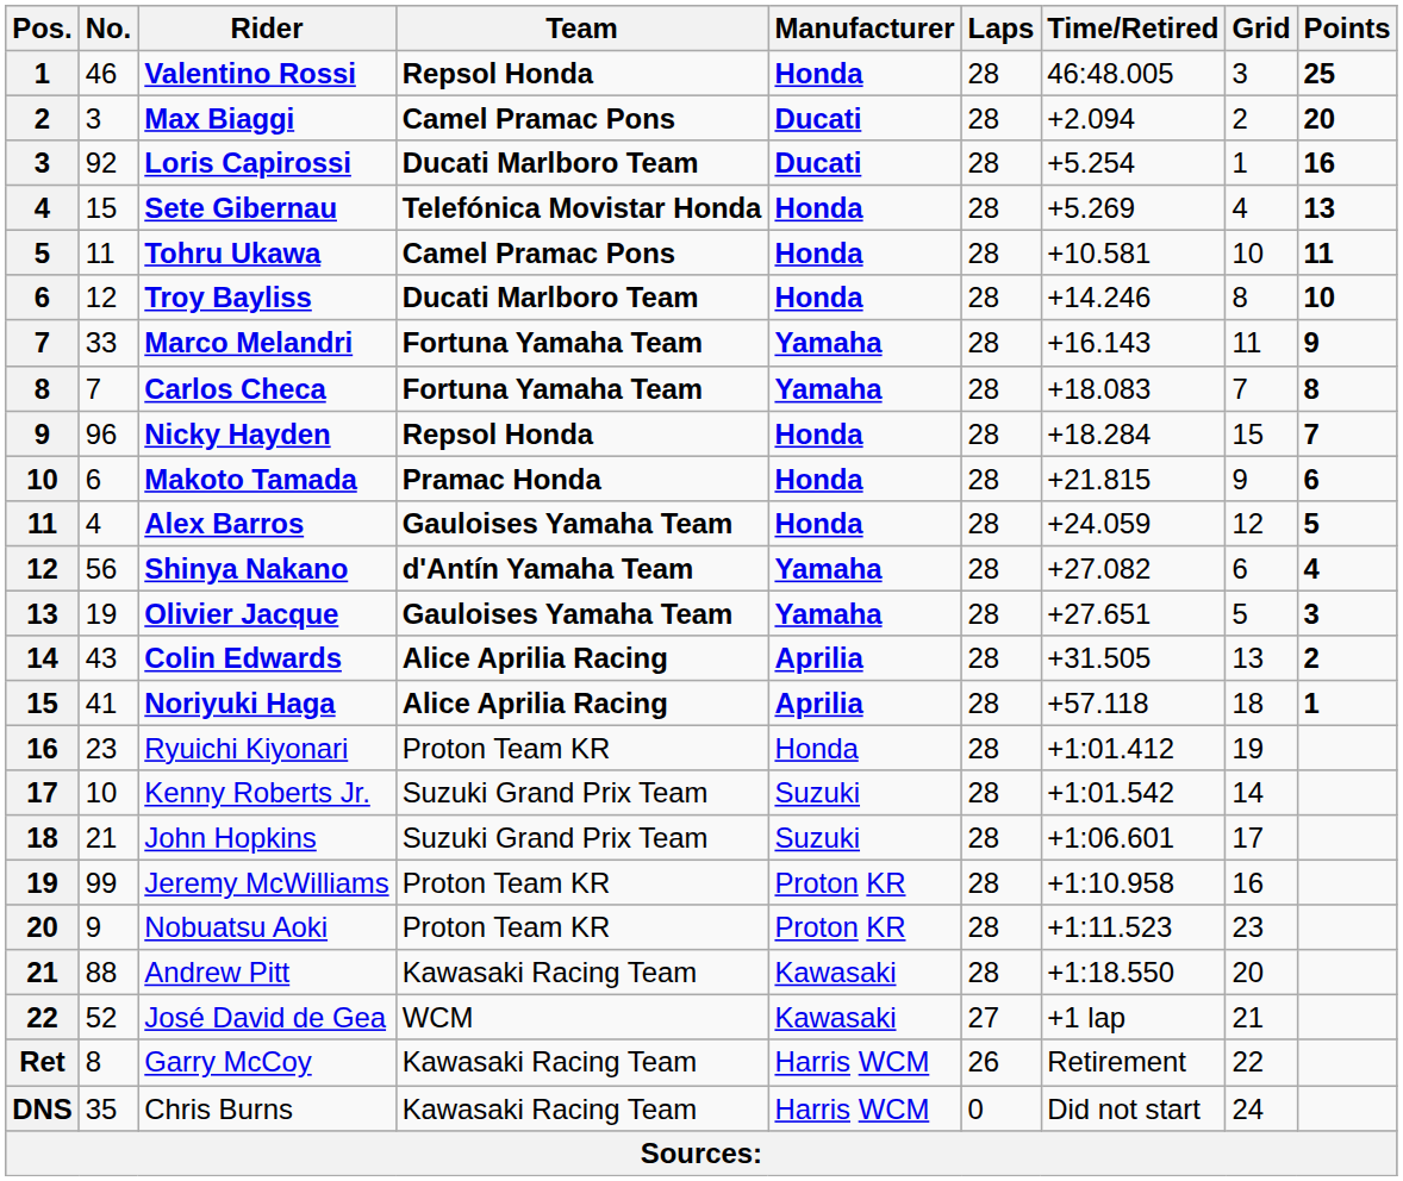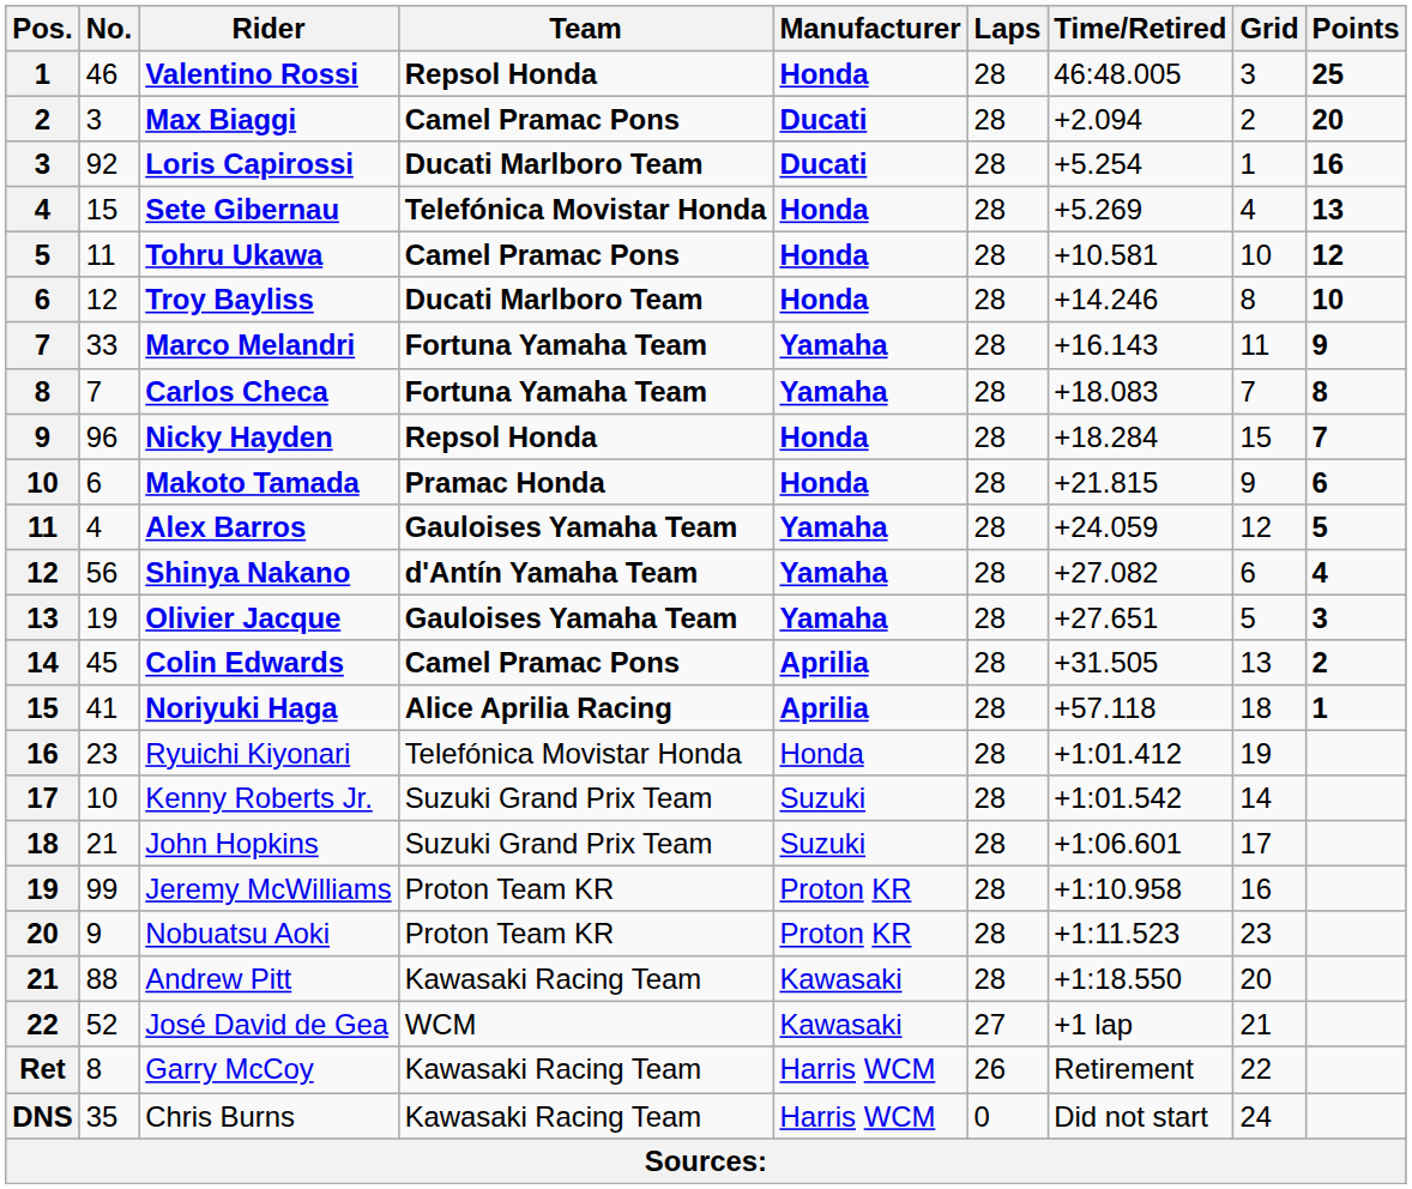 <table class="wikitable" style="font-size: 95%;">
 <tr>
 <th>Pos.</th>
 <th>No.</th>
 <th>Rider</th>
 <th>Team</th>
 <th>Manufacturer</th>
 <th>Laps</th>
 <th>Time/Retired</th>
 <th>Grid</th>
 <th>Points</th>
 </tr>
 <tr>
 <th>1</th>
 <td>46</td>
 <td> <strong><a href='#'>Valentino Rossi</a></strong></td>
 <td><strong>Repsol Honda</strong></td>
 <td><strong><a href='#'>Honda</a></strong></td>
 <td>28</td>
 <td>46:48.005</td>
 <td>3</td>
 <td><strong>25</strong></td>
 </tr>
 <tr>
 <th>2</th>
 <td>3</td>
 <td> <strong><a href='#'>Max Biaggi</a></strong></td>
 <td><strong>Camel Pramac Pons</strong></td>
 <td><strong><a href='#'>Ducati</a></strong></td>
 <td>28</td>
 <td>+2.094</td>
 <td>2</td>
 <td><strong>20</strong></td>
 </tr>
 <tr>
 <th>3</th>
 <td>92</td>
 <td> <strong><a href='#'>Loris Capirossi</a></strong></td>
 <td><strong>Ducati Marlboro Team</strong></td>
 <td><strong><a href='#'>Ducati</a></strong></td>
 <td>28</td>
 <td>+5.254</td>
 <td>1</td>
 <td><strong>16</strong></td>
 </tr>
 <tr>
 <th>4</th>
 <td>15</td>
 <td> <strong><a href='#'>Sete Gibernau</a></strong></td>
 <td><strong>Telefónica Movistar Honda</strong></td>
 <td><strong><a href='#'>Honda</a></strong></td>
 <td>28</td>
 <td>+5.269</td>
 <td>4</td>
 <td><strong>13</strong></td>
 </tr>
 <tr>
 <th>5</th>
 <td>11</td>
 <td> <strong><a href='#'>Tohru Ukawa</a></strong></td>
 <td><strong>Camel Pramac Pons</strong></td>
 <td><strong><a href='#'>Honda</a></strong></td>
 <td>28</td>
 <td>+10.581</td>
 <td>10</td>
-<td><strong>11</strong></td>
+<td><strong>12</strong></td>
 </tr>
 <tr>
 <th>6</th>
 <td>12</td>
 <td> <strong><a href='#'>Troy Bayliss</a></strong></td>
 <td><strong>Ducati Marlboro Team</strong></td>
 <td><strong><a href='#'>Honda</a></strong></td>
 <td>28</td>
 <td>+14.246</td>
 <td>8</td>
 <td><strong>10</strong></td>
 </tr>
 <tr>
 <th>7</th>
 <td>33</td>
 <td> <strong><a href='#'>Marco Melandri</a></strong></td>
 <td><strong>Fortuna Yamaha Team</strong></td>
 <td><strong><a href='#'>Yamaha</a></strong></td>
 <td>28</td>
 <td>+16.143</td>
 <td>11</td>
 <td><strong>9</strong></td>
 </tr>
 <tr>
 <th>8</th>
 <td>7</td>
 <td> <strong><a href='#'>Carlos Checa</a></strong></td>
 <td><strong>Fortuna Yamaha Team</strong></td>
 <td><strong><a href='#'>Yamaha</a></strong></td>
 <td>28</td>
 <td>+18.083</td>
 <td>7</td>
 <td><strong>8</strong></td>
 </tr>
 <tr>
 <th>9</th>
 <td>96</td>
 <td> <strong><a href='#'>Nicky Hayden</a></strong></td>
 <td><strong>Repsol Honda</strong></td>
 <td><strong><a href='#'>Honda</a></strong></td>
 <td>28</td>
 <td>+18.284</td>
 <td>15</td>
 <td><strong>7</strong></td>
 </tr>
 <tr>
 <th>10</th>
 <td>6</td>
 <td> <strong><a href='#'>Makoto Tamada</a></strong></td>
 <td><strong>Pramac Honda</strong></td>
 <td><strong><a href='#'>Honda</a></strong></td>
 <td>28</td>
 <td>+21.815</td>
 <td>9</td>
 <td><strong>6</strong></td>
 </tr>
 <tr>
 <th>11</th>
 <td>4</td>
 <td> <strong><a href='#'>Alex Barros</a></strong></td>
 <td><strong>Gauloises Yamaha Team</strong></td>
-<td><strong><a href='#'>Honda</a></strong></td>
+<td><strong><a href='#'>Yamaha</a></strong></td>
 <td>28</td>
 <td>+24.059</td>
 <td>12</td>
 <td><strong>5</strong></td>
 </tr>
 <tr>
 <th>12</th>
 <td>56</td>
 <td> <strong><a href='#'>Shinya Nakano</a></strong></td>
 <td><strong>d'Antín Yamaha Team</strong></td>
 <td><strong><a href='#'>Yamaha</a></strong></td>
 <td>28</td>
 <td>+27.082</td>
 <td>6</td>
 <td><strong>4</strong></td>
 </tr>
 <tr>
 <th>13</th>
 <td>19</td>
 <td> <strong><a href='#'>Olivier Jacque</a></strong></td>
 <td><strong>Gauloises Yamaha Team</strong></td>
 <td><strong><a href='#'>Yamaha</a></strong></td>
 <td>28</td>
 <td>+27.651</td>
 <td>5</td>
 <td><strong>3</strong></td>
 </tr>
 <tr>
 <th>14</th>
-<td>43</td>
+<td>45</td>
 <td> <strong><a href='#'>Colin Edwards</a></strong></td>
-<td><strong>Alice Aprilia Racing</strong></td>
+<td><strong>Camel Pramac Pons</strong></td>
 <td><strong><a href='#'>Aprilia</a></strong></td>
 <td>28</td>
 <td>+31.505</td>
 <td>13</td>
 <td><strong>2</strong></td>
 </tr>
 <tr>
 <th>15</th>
 <td>41</td>
 <td> <strong><a href='#'>Noriyuki Haga</a></strong></td>
 <td><strong>Alice Aprilia Racing</strong></td>
 <td><strong><a href='#'>Aprilia</a></strong></td>
 <td>28</td>
 <td>+57.118</td>
 <td>18</td>
 <td><strong>1</strong></td>
 </tr>
 <tr>
 <th>16</th>
 <td>23</td>
 <td> <a href='#'>Ryuichi Kiyonari</a></td>
-<td>Proton Team KR</td>
+<td>Telefónica Movistar Honda</td>
 <td><a href='#'>Honda</a></td>
 <td>28</td>
 <td>+1:01.412</td>
 <td>19</td>
 <td></td>
 </tr>
 <tr>
 <th>17</th>
 <td>10</td>
 <td> <a href='#'>Kenny Roberts Jr.</a></td>
 <td>Suzuki Grand Prix Team</td>
 <td><a href='#'>Suzuki</a></td>
 <td>28</td>
 <td>+1:01.542</td>
 <td>14</td>
 <td></td>
 </tr>
 <tr>
 <th>18</th>
 <td>21</td>
 <td> <a href='#'>John Hopkins</a></td>
 <td>Suzuki Grand Prix Team</td>
 <td><a href='#'>Suzuki</a></td>
 <td>28</td>
 <td>+1:06.601</td>
 <td>17</td>
 <td></td>
 </tr>
 <tr>
 <th>19</th>
 <td>99</td>
 <td> <a href='#'>Jeremy McWilliams</a></td>
 <td>Proton Team KR</td>
 <td><a href='#'>Proton</a> <a href='#'>KR</a></td>
 <td>28</td>
 <td>+1:10.958</td>
 <td>16</td>
 <td></td>
 </tr>
 <tr>
 <th>20</th>
 <td>9</td>
 <td> <a href='#'>Nobuatsu Aoki</a></td>
 <td>Proton Team KR</td>
 <td><a href='#'>Proton</a> <a href='#'>KR</a></td>
 <td>28</td>
 <td>+1:11.523</td>
 <td>23</td>
 <td></td>
 </tr>
 <tr>
 <th>21</th>
 <td>88</td>
 <td> <a href='#'>Andrew Pitt</a></td>
 <td>Kawasaki Racing Team</td>
 <td><a href='#'>Kawasaki</a></td>
 <td>28</td>
 <td>+1:18.550</td>
 <td>20</td>
 <td></td>
 </tr>
 <tr>
 <th>22</th>
 <td>52</td>
 <td> <a href='#'>José David de Gea</a></td>
 <td>WCM</td>
 <td><a href='#'>Kawasaki</a></td>
 <td>27</td>
 <td>+1 lap</td>
 <td>21</td>
 <td></td>
 </tr>
 <tr>
 <th>Ret</th>
 <td>8</td>
 <td> <a href='#'>Garry McCoy</a></td>
 <td>Kawasaki Racing Team</td>
 <td><a href='#'>Harris</a> <a href='#'>WCM</a></td>
 <td>26</td>
 <td>Retirement</td>
 <td>22</td>
 <td></td>
 </tr>
 <tr>
 <th>DNS</th>
 <td>35</td>
 <td> Chris Burns</td>
 <td>Kawasaki Racing Team</td>
 <td><a href='#'>Harris</a> <a href='#'>WCM</a></td>
 <td>0</td>
 <td>Did not start</td>
 <td>24</td>
 <td></td>
 </tr>
 <tr>
 <th colspan=9>Sources: </th>
 </tr>
 </table>
